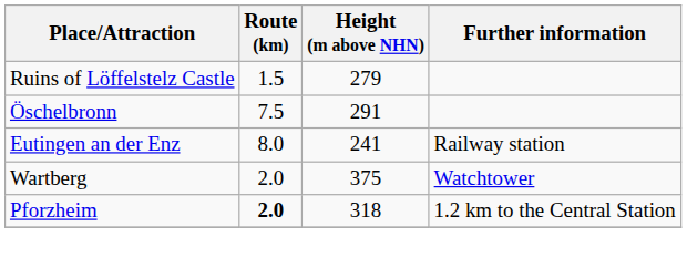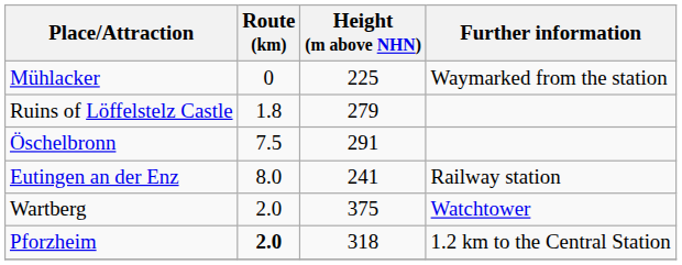 <table class="wikitable toptextcells">
 <tr class="hintergrundfarbe5">
 <th>Place/Attraction</th>
 <th>Route <br><small>(km)</small></th>
 <th>Height <br><small>(m above <a href='#'>NHN</a>)</small></th>
 <th class="unsortable">Further information</th>
 </tr>
 <tr>
+<td><a href='#'>Mühlacker</a></td>
+<td style="text-align:center">0</td>
+<td style="text-align:center">225</td>
+<td>Waymarked from the station</td>
+</tr>
+<tr>
 <td>Ruins of <a href='#'>Löffelstelz Castle</a></td>
-<td style="text-align:center">1.5</td>
+<td style="text-align:center">1.8</td>
 <td style="text-align:center">279</td>
 <td></td>
 </tr>
 <tr>
 <td><a href='#'>Öschelbronn</a></td>
 <td style="text-align:center">7.5</td>
 <td style="text-align:center">291</td>
 <td></td>
 </tr>
 <tr>
 <td><a href='#'>Eutingen an der Enz</a></td>
 <td style="text-align:center">8.0</td>
 <td style="text-align:center">241</td>
 <td>Railway station</td>
 </tr>
 <tr>
 <td>Wartberg</td>
 <td style="text-align:center">2.0</td>
 <td style="text-align:center">375</td>
 <td><a href='#'>Watchtower</a></td>
 </tr>
 <tr>
 <td><a href='#'>Pforzheim</a></td>
 <td style="text-align:center"><strong>2.0</strong></td>
 <td style="text-align:center">318</td>
 <td>1.2 km to the Central Station</td>
 </tr>
 <tr>
 </tr>
 </table>
